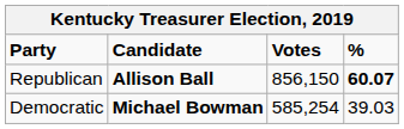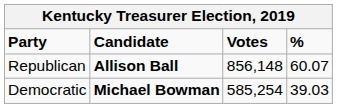 <table class="wikitable">
 <tr>
 <th colspan="4">Kentucky Treasurer Election, 2019</th>
 </tr>
 <tr>
 <td><strong>Party</strong></td>
 <td><strong>Candidate</strong></td>
 <td><strong>Votes</strong></td>
 <td><strong>%</strong></td>
 </tr>
 <tr>
 <td>Republican</td>
 <td><strong>Allison Ball</strong></td>
-<td>856,150</td>
-<td><strong>60.07</strong></td>
+<td>856,148</td>
+<td>60.07</td>
 </tr>
 <tr>
 <td>Democratic</td>
 <td><strong>Michael Bowman</strong></td>
 <td>585,254</td>
 <td>39.03</td>
 </tr>
 </table>
